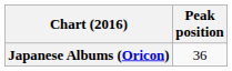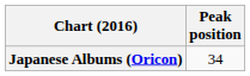 <table class="wikitable plainrowheaders" style="text-align:center">
 <tr>
 <th scope="col">Chart (2016)</th>
 <th scope="col">Peak<br>position</th>
 </tr>
 <tr>
 <th scope="row">Japanese Albums (<a href='#'>Oricon</a>)</th>
-<td>36</td>
+<td>34</td>
 </tr>
 </table>
